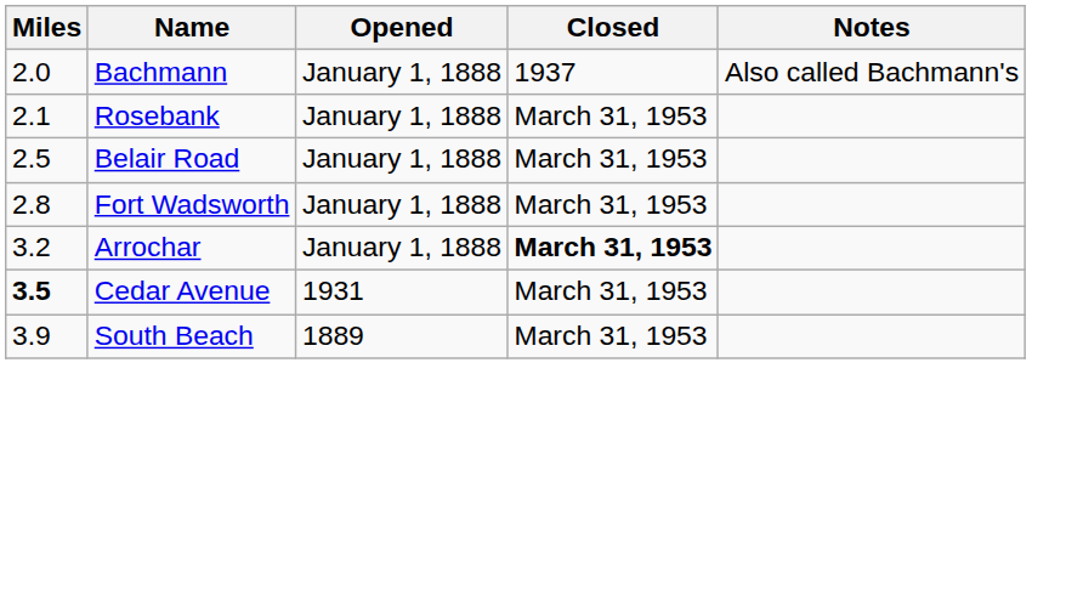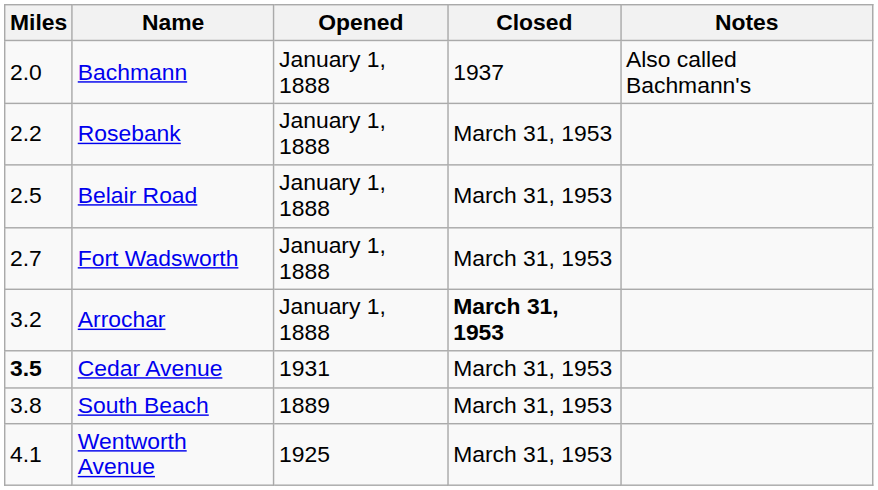 <table class="wikitable">
 <tr>
 <th>Miles</th>
 <th>Name</th>
 <th>Opened</th>
 <th>Closed</th>
 <th>Notes</th>
 </tr>
 <tr>
 <td>2.0</td>
 <td><a href='#'>Bachmann</a></td>
 <td>January 1, 1888</td>
 <td>1937</td>
 <td>Also called Bachmann's</td>
 </tr>
 <tr>
-<td>2.1</td>
+<td>2.2</td>
 <td><a href='#'>Rosebank</a></td>
 <td>January 1, 1888</td>
 <td>March 31, 1953</td>
 <td></td>
 </tr>
 <tr>
 <td>2.5</td>
 <td><a href='#'>Belair Road</a></td>
 <td>January 1, 1888</td>
 <td>March 31, 1953</td>
 <td></td>
 </tr>
 <tr>
-<td>2.8</td>
+<td>2.7</td>
 <td><a href='#'>Fort Wadsworth</a></td>
 <td>January 1, 1888</td>
 <td>March 31, 1953</td>
 <td></td>
 </tr>
 <tr>
 <td>3.2</td>
 <td><a href='#'>Arrochar</a></td>
 <td>January 1, 1888</td>
 <td><strong>March 31, 1953</strong></td>
 <td></td>
 </tr>
 <tr>
 <td><strong>3.5</strong></td>
 <td><a href='#'>Cedar Avenue</a></td>
 <td>1931</td>
 <td>March 31, 1953</td>
 <td></td>
 </tr>
 <tr>
-<td>3.9</td>
+<td>3.8</td>
 <td><a href='#'>South Beach</a></td>
 <td>1889</td>
 <td>March 31, 1953</td>
 <td></td>
 </tr>
+<tr>
+<td>4.1</td>
+<td><a href='#'>Wentworth Avenue</a></td>
+<td>1925</td>
+<td>March 31, 1953</td>
+<td></td>
+</tr>
 </table>
